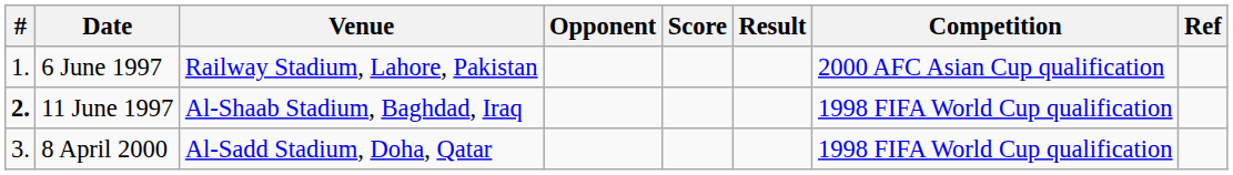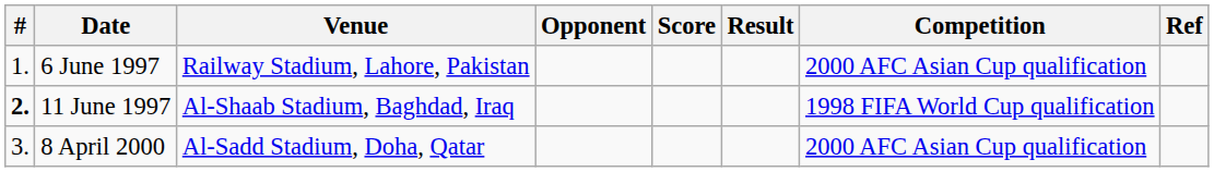 <table class="wikitable" style="font-size:95%;">
 <tr>
 <th>#</th>
 <th>Date</th>
 <th>Venue</th>
 <th>Opponent</th>
 <th>Score</th>
 <th>Result</th>
 <th>Competition</th>
 <th>Ref</th>
 </tr>
 <tr>
 <td>1.</td>
 <td>6 June 1997</td>
 <td><a href='#'>Railway Stadium</a>, <a href='#'>Lahore</a>, <a href='#'>Pakistan</a></td>
 <td></td>
 <td></td>
 <td></td>
 <td><a href='#'>2000 AFC Asian Cup qualification</a></td>
 <td></td>
 </tr>
 <tr>
 <td><strong>2.</strong></td>
 <td>11 June 1997</td>
 <td><a href='#'>Al-Shaab Stadium</a>, <a href='#'>Baghdad</a>, <a href='#'>Iraq</a></td>
 <td></td>
 <td></td>
 <td></td>
 <td><a href='#'>1998 FIFA World Cup qualification</a></td>
 <td></td>
 </tr>
 <tr>
 <td>3.</td>
 <td>8 April 2000</td>
 <td><a href='#'>Al-Sadd Stadium</a>, <a href='#'>Doha</a>, <a href='#'>Qatar</a></td>
 <td></td>
 <td></td>
 <td></td>
-<td><a href='#'>1998 FIFA World Cup qualification</a></td>
+<td><a href='#'>2000 AFC Asian Cup qualification</a></td>
 <td></td>
 </tr>
 </table>
